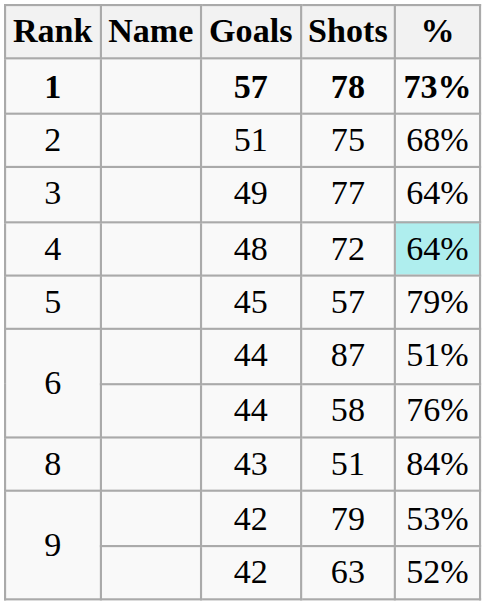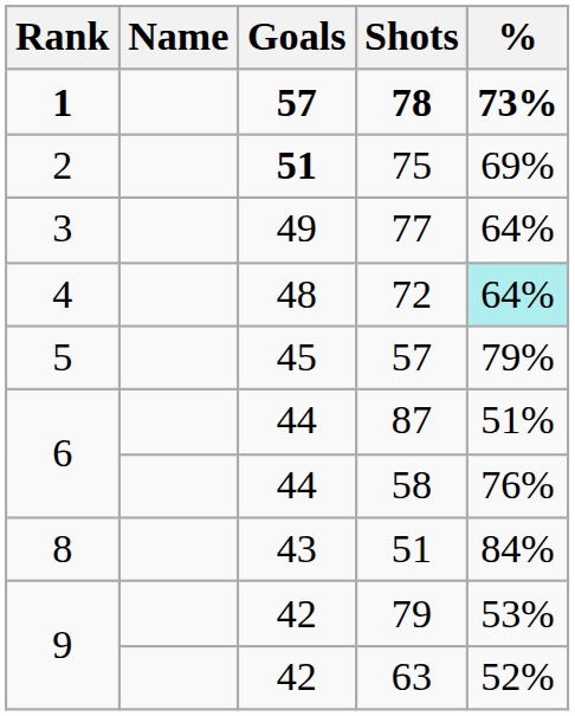 <table class="wikitable sortable" style="text-align: center;">
 <tr>
 <th>Rank</th>
 <th>Name</th>
 <th>Goals</th>
 <th>Shots</th>
 <th>%</th>
 </tr>
 <tr>
 <td><strong>1</strong></td>
 <td align="left"></td>
 <td><strong>57</strong></td>
 <td><strong>78</strong></td>
 <td><strong>73%</strong></td>
 </tr>
 <tr>
 <td>2</td>
 <td align="left"></td>
-<td>51</td>
+<td><strong>51</strong></td>
 <td>75</td>
-<td>68%</td>
+<td>69%</td>
 </tr>
 <tr>
 <td>3</td>
 <td align="left"></td>
 <td>49</td>
 <td>77</td>
 <td>64%</td>
 </tr>
 <tr>
 <td>4</td>
 <td align="left"></td>
 <td>48</td>
 <td>72</td>
 <td style="background: paleturquoise;">64%</td>
 </tr>
 <tr>
 <td>5</td>
 <td align="left"></td>
 <td>45</td>
 <td>57</td>
 <td>79%</td>
 </tr>
 <tr>
 <td rowspan=2>6</td>
 <td align="left"></td>
 <td>44</td>
 <td>87</td>
 <td>51%</td>
 </tr>
 <tr>
 <td align="left"></td>
 <td>44</td>
 <td>58</td>
 <td>76%</td>
 </tr>
 <tr>
 <td>8</td>
 <td align="left"></td>
 <td>43</td>
 <td>51</td>
 <td>84%</td>
 </tr>
 <tr>
 <td rowspan=2>9</td>
 <td align="left"></td>
 <td>42</td>
 <td>79</td>
 <td>53%</td>
 </tr>
 <tr>
 <td align="left"></td>
 <td>42</td>
 <td>63</td>
 <td>52%</td>
 </tr>
 </table>
